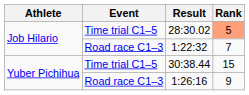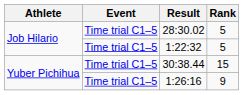 <table class=wikitable style="font-size:90%">
 <tr>
 <th>Athlete</th>
 <th>Event</th>
 <th>Result</th>
 <th>Rank</th>
 </tr>
 <tr align=center>
 <td align=left rowspan=2><a href='#'>Job Hilario</a></td>
 <td align=left><a href='#'>Time trial C1–5</a></td>
 <td>28:30.02</td>
-<td style="background: lightsalmon;">5</td>
+<td>5</td>
 </tr>
 <tr align=center>
-<td align=left><a href='#'>Road race C1–3</a></td>
+<td align=left><a href='#'>Time trial C1–5</a></td>
 <td>1:22:32</td>
-<td>7</td>
+<td>5</td>
 </tr>
 <tr align=center>
 <td align=left rowspan=2><a href='#'>Yuber Pichihua</a></td>
 <td align=left><a href='#'>Time trial C1–5</a></td>
 <td>30:38.44</td>
 <td>15</td>
 </tr>
 <tr align=center>
-<td align=left><a href='#'>Road race C1–3</a></td>
+<td align=left><a href='#'>Time trial C1–5</a></td>
 <td>1:26:16</td>
 <td>9</td>
 </tr>
 </table>
